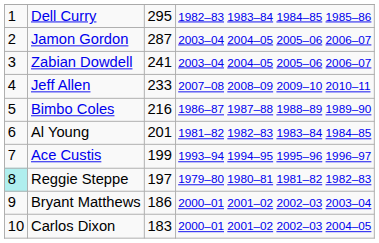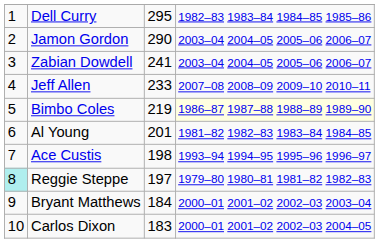 <table class="wikitable">
 <tr>
 </tr>
 <tr>
 <td>1</td>
 <td><a href='#'>Dell Curry</a></td>
 <td>295</td>
 <td style="font-size:80%;"><a href='#'>1982–83</a> <a href='#'>1983–84</a> <a href='#'>1984–85</a> <a href='#'>1985–86</a></td>
 </tr>
 <tr>
 <td>2</td>
 <td><a href='#'>Jamon Gordon</a></td>
-<td>287</td>
+<td>290</td>
 <td style="font-size:80%;"><a href='#'>2003–04</a> <a href='#'>2004–05</a> <a href='#'>2005–06</a> <a href='#'>2006–07</a></td>
 </tr>
 <tr>
 <td>3</td>
 <td><a href='#'>Zabian Dowdell</a></td>
 <td>241</td>
 <td style="font-size:80%;"><a href='#'>2003–04</a> <a href='#'>2004–05</a> <a href='#'>2005–06</a> <a href='#'>2006–07</a></td>
 </tr>
 <tr>
 <td>4</td>
 <td><a href='#'>Jeff Allen</a></td>
 <td>233</td>
 <td style="font-size:80%;"><a href='#'>2007–08</a> <a href='#'>2008–09</a> <a href='#'>2009–10</a> <a href='#'>2010–11</a></td>
 </tr>
 <tr>
 <td>5</td>
 <td><a href='#'>Bimbo Coles</a></td>
-<td>216</td>
-<td style="font-size:80%;"><a href='#'>1986–87</a> <a href='#'>1987–88</a> <a href='#'>1988–89</a> <a href='#'>1989–90</a></td>
+<td>219</td>
+<td style="background: lightyellow; font-size:80%;"><a href='#'>1986–87</a> <a href='#'>1987–88</a> <a href='#'>1988–89</a> <a href='#'>1989–90</a></td>
 </tr>
 <tr>
 <td>6</td>
 <td>Al Young</td>
 <td>201</td>
 <td style="font-size:80%;"><a href='#'>1981–82</a> <a href='#'>1982–83</a> <a href='#'>1983–84</a> <a href='#'>1984–85</a></td>
 </tr>
 <tr>
 <td>7</td>
 <td><a href='#'>Ace Custis</a></td>
-<td>199</td>
+<td>198</td>
 <td style="font-size:80%;"><a href='#'>1993–94</a> <a href='#'>1994–95</a> <a href='#'>1995–96</a> <a href='#'>1996–97</a></td>
 </tr>
 <tr>
 <td style="background: paleturquoise;">8</td>
 <td>Reggie Steppe</td>
 <td>197</td>
 <td style="font-size:80%;"><a href='#'>1979–80</a> <a href='#'>1980–81</a> <a href='#'>1981–82</a> <a href='#'>1982–83</a></td>
 </tr>
 <tr>
 <td>9</td>
 <td>Bryant Matthews</td>
-<td>186</td>
+<td>184</td>
 <td style="font-size:80%;"><a href='#'>2000–01</a> <a href='#'>2001–02</a> <a href='#'>2002–03</a> <a href='#'>2003–04</a></td>
 </tr>
 <tr>
 <td>10</td>
 <td>Carlos Dixon</td>
 <td>183</td>
 <td style="font-size:80%;"><a href='#'>2000–01</a> <a href='#'>2001–02</a> <a href='#'>2002–03</a> <a href='#'>2004–05</a></td>
 </tr>
 </table>
